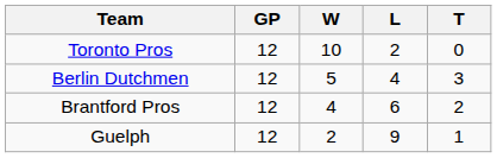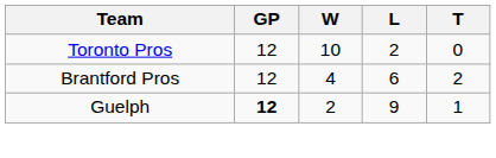 <table class="wikitable" style="text-align:center;">
 <tr>
 <th style="width:12em">Team</th>
 <th style="width:3em">GP</th>
 <th style="width:3em">W</th>
 <th style="width:3em">L</th>
 <th style="width:3em">T</th>
 </tr>
 <tr>
 <td><a href='#'>Toronto Pros</a></td>
 <td>12</td>
 <td>10</td>
 <td>2</td>
 <td>0</td>
 </tr>
 <tr>
-<td><a href='#'>Berlin Dutchmen</a></td>
-<td>12</td>
-<td>5</td>
-<td>4</td>
-<td>3</td>
-</tr>
-<tr>
 <td>Brantford Pros</td>
 <td>12</td>
 <td>4</td>
 <td>6</td>
 <td>2</td>
 </tr>
 <tr>
 <td>Guelph</td>
-<td>12</td>
+<td><strong>12</strong></td>
 <td>2</td>
 <td>9</td>
 <td>1</td>
 </tr>
 </table>
